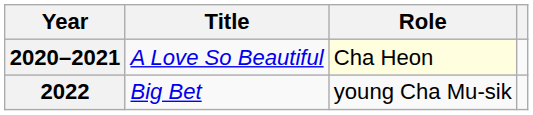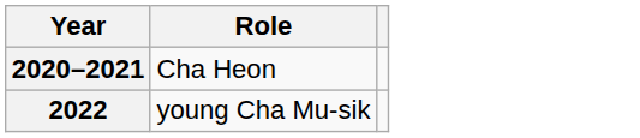 <table class="wikitable plainrowheaders sortable">
 <tr>
 <th scope="col">Year</th>
-<th scope="col">Title</th>
 <th scope="col">Role</th>
 <th scope="col" class="unsortable"></th>
 </tr>
 <tr>
 <th scope="row">2020–2021</th>
-<td><em><a href='#'>A Love So Beautiful</a></em></td>
-<td style="background: lightyellow;">Cha Heon</td>
+<td>Cha Heon</td>
 <td style="text-align:center"></td>
 </tr>
 <tr>
 <th scope="row">2022</th>
-<td><em><a href='#'>Big Bet</a></em></td>
 <td>young Cha Mu-sik</td>
 <td style="text-align:center"></td>
 </tr>
 </table>
